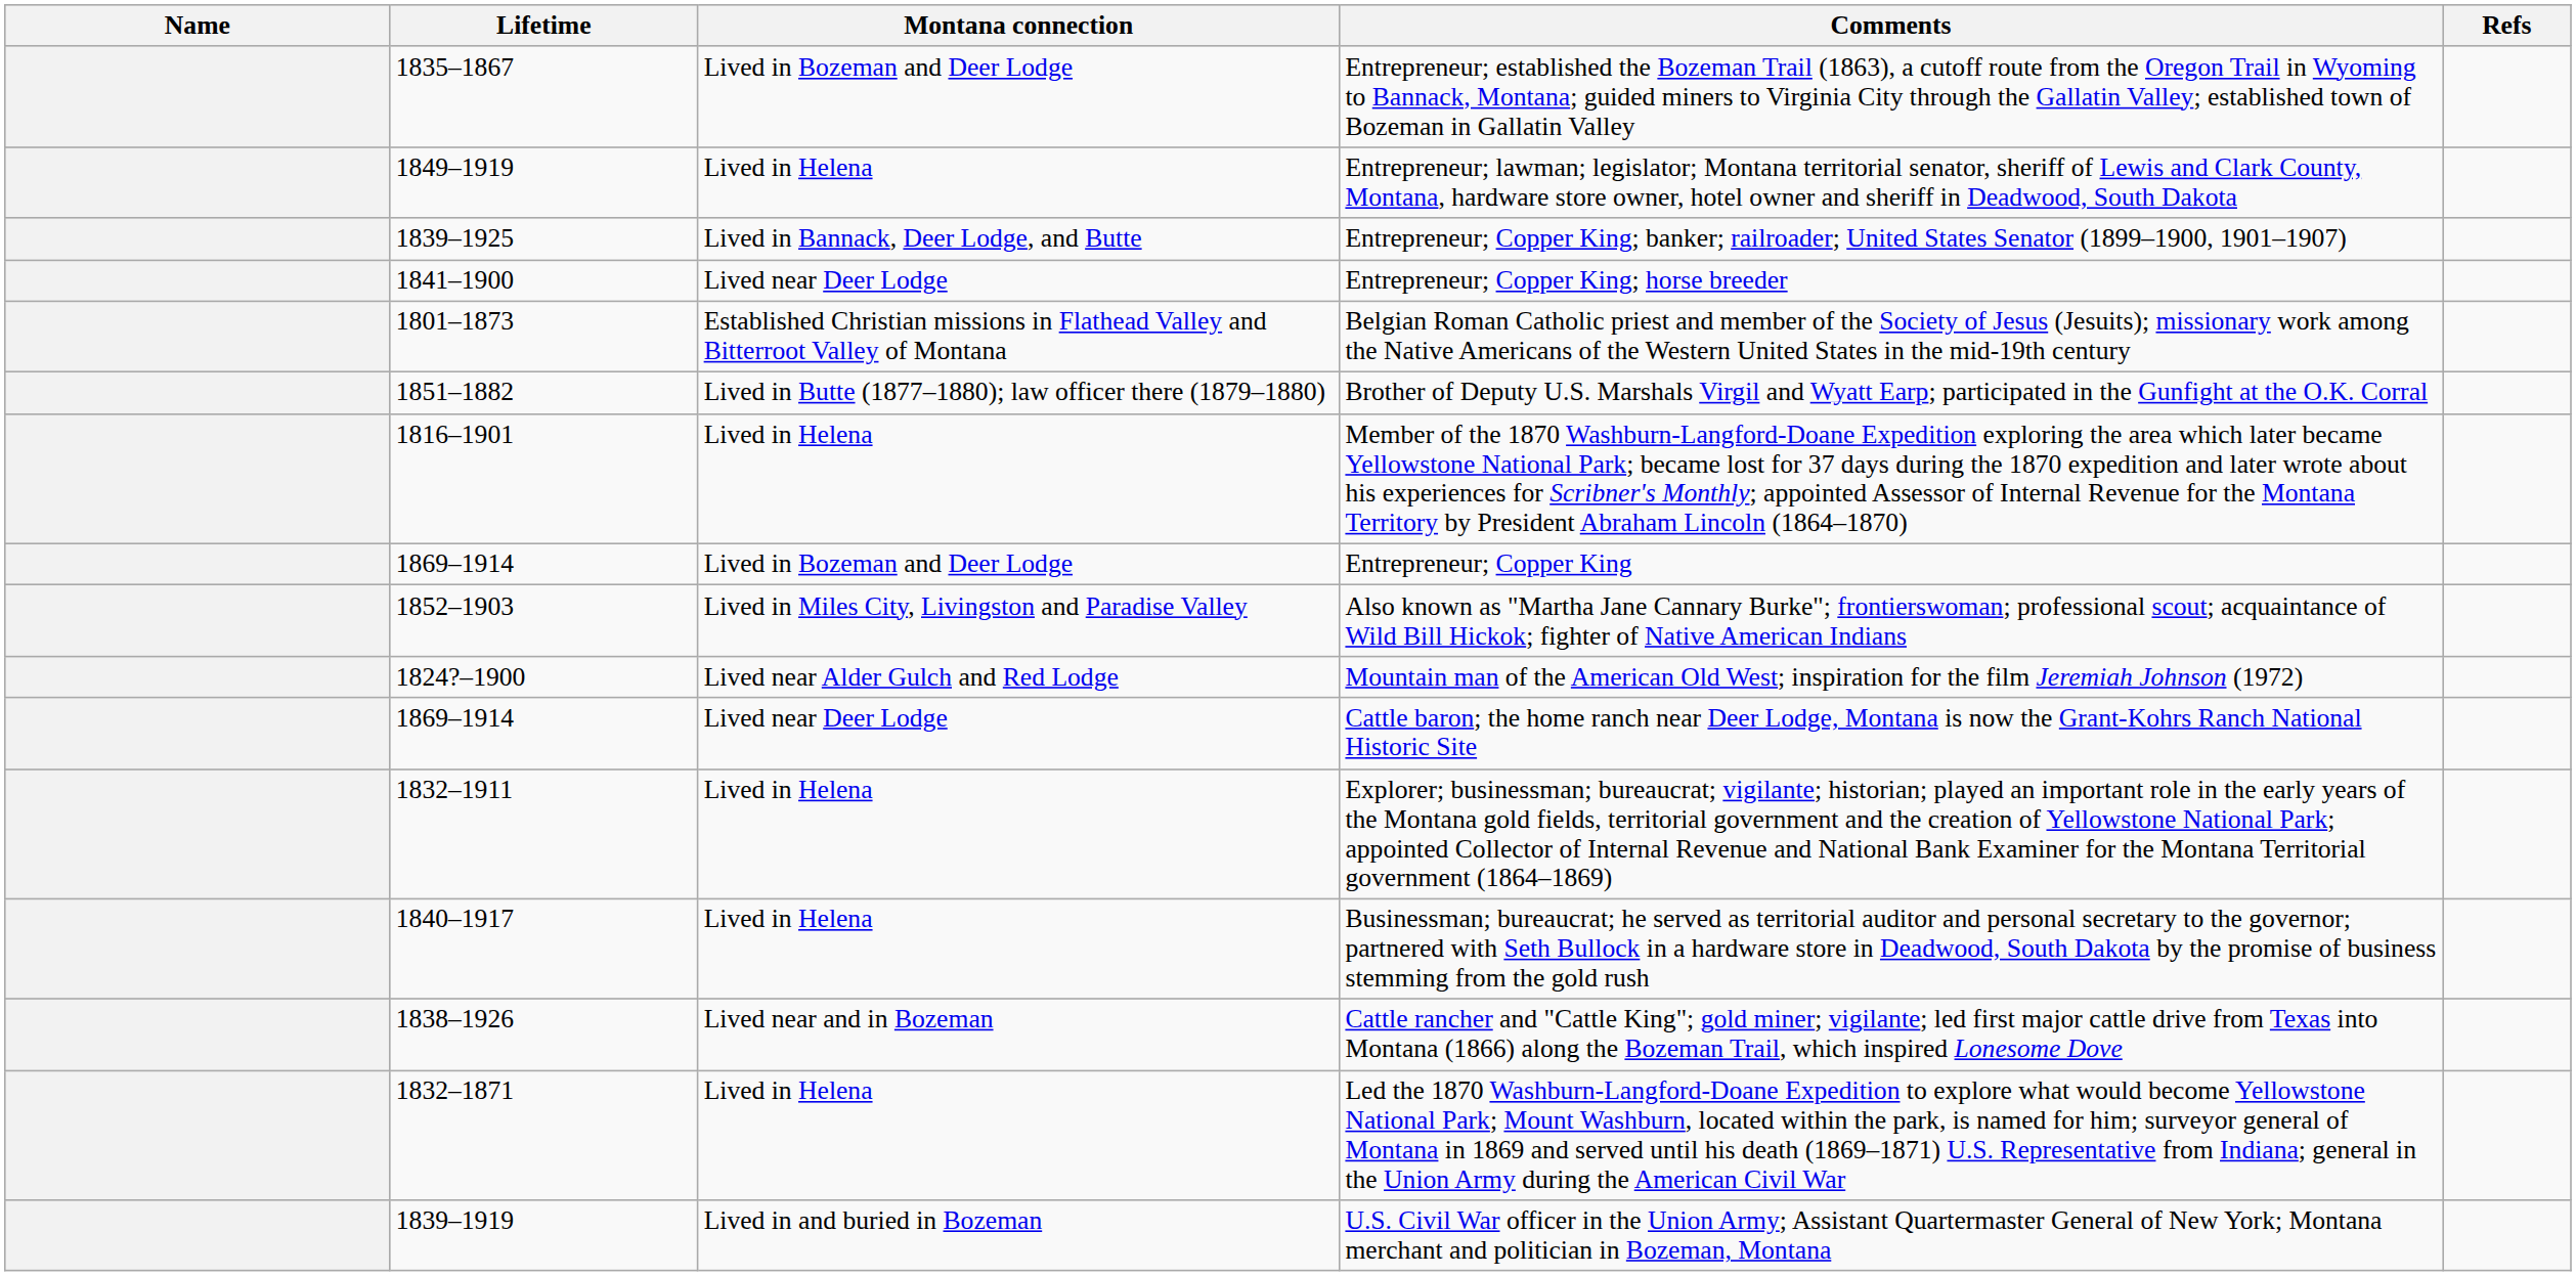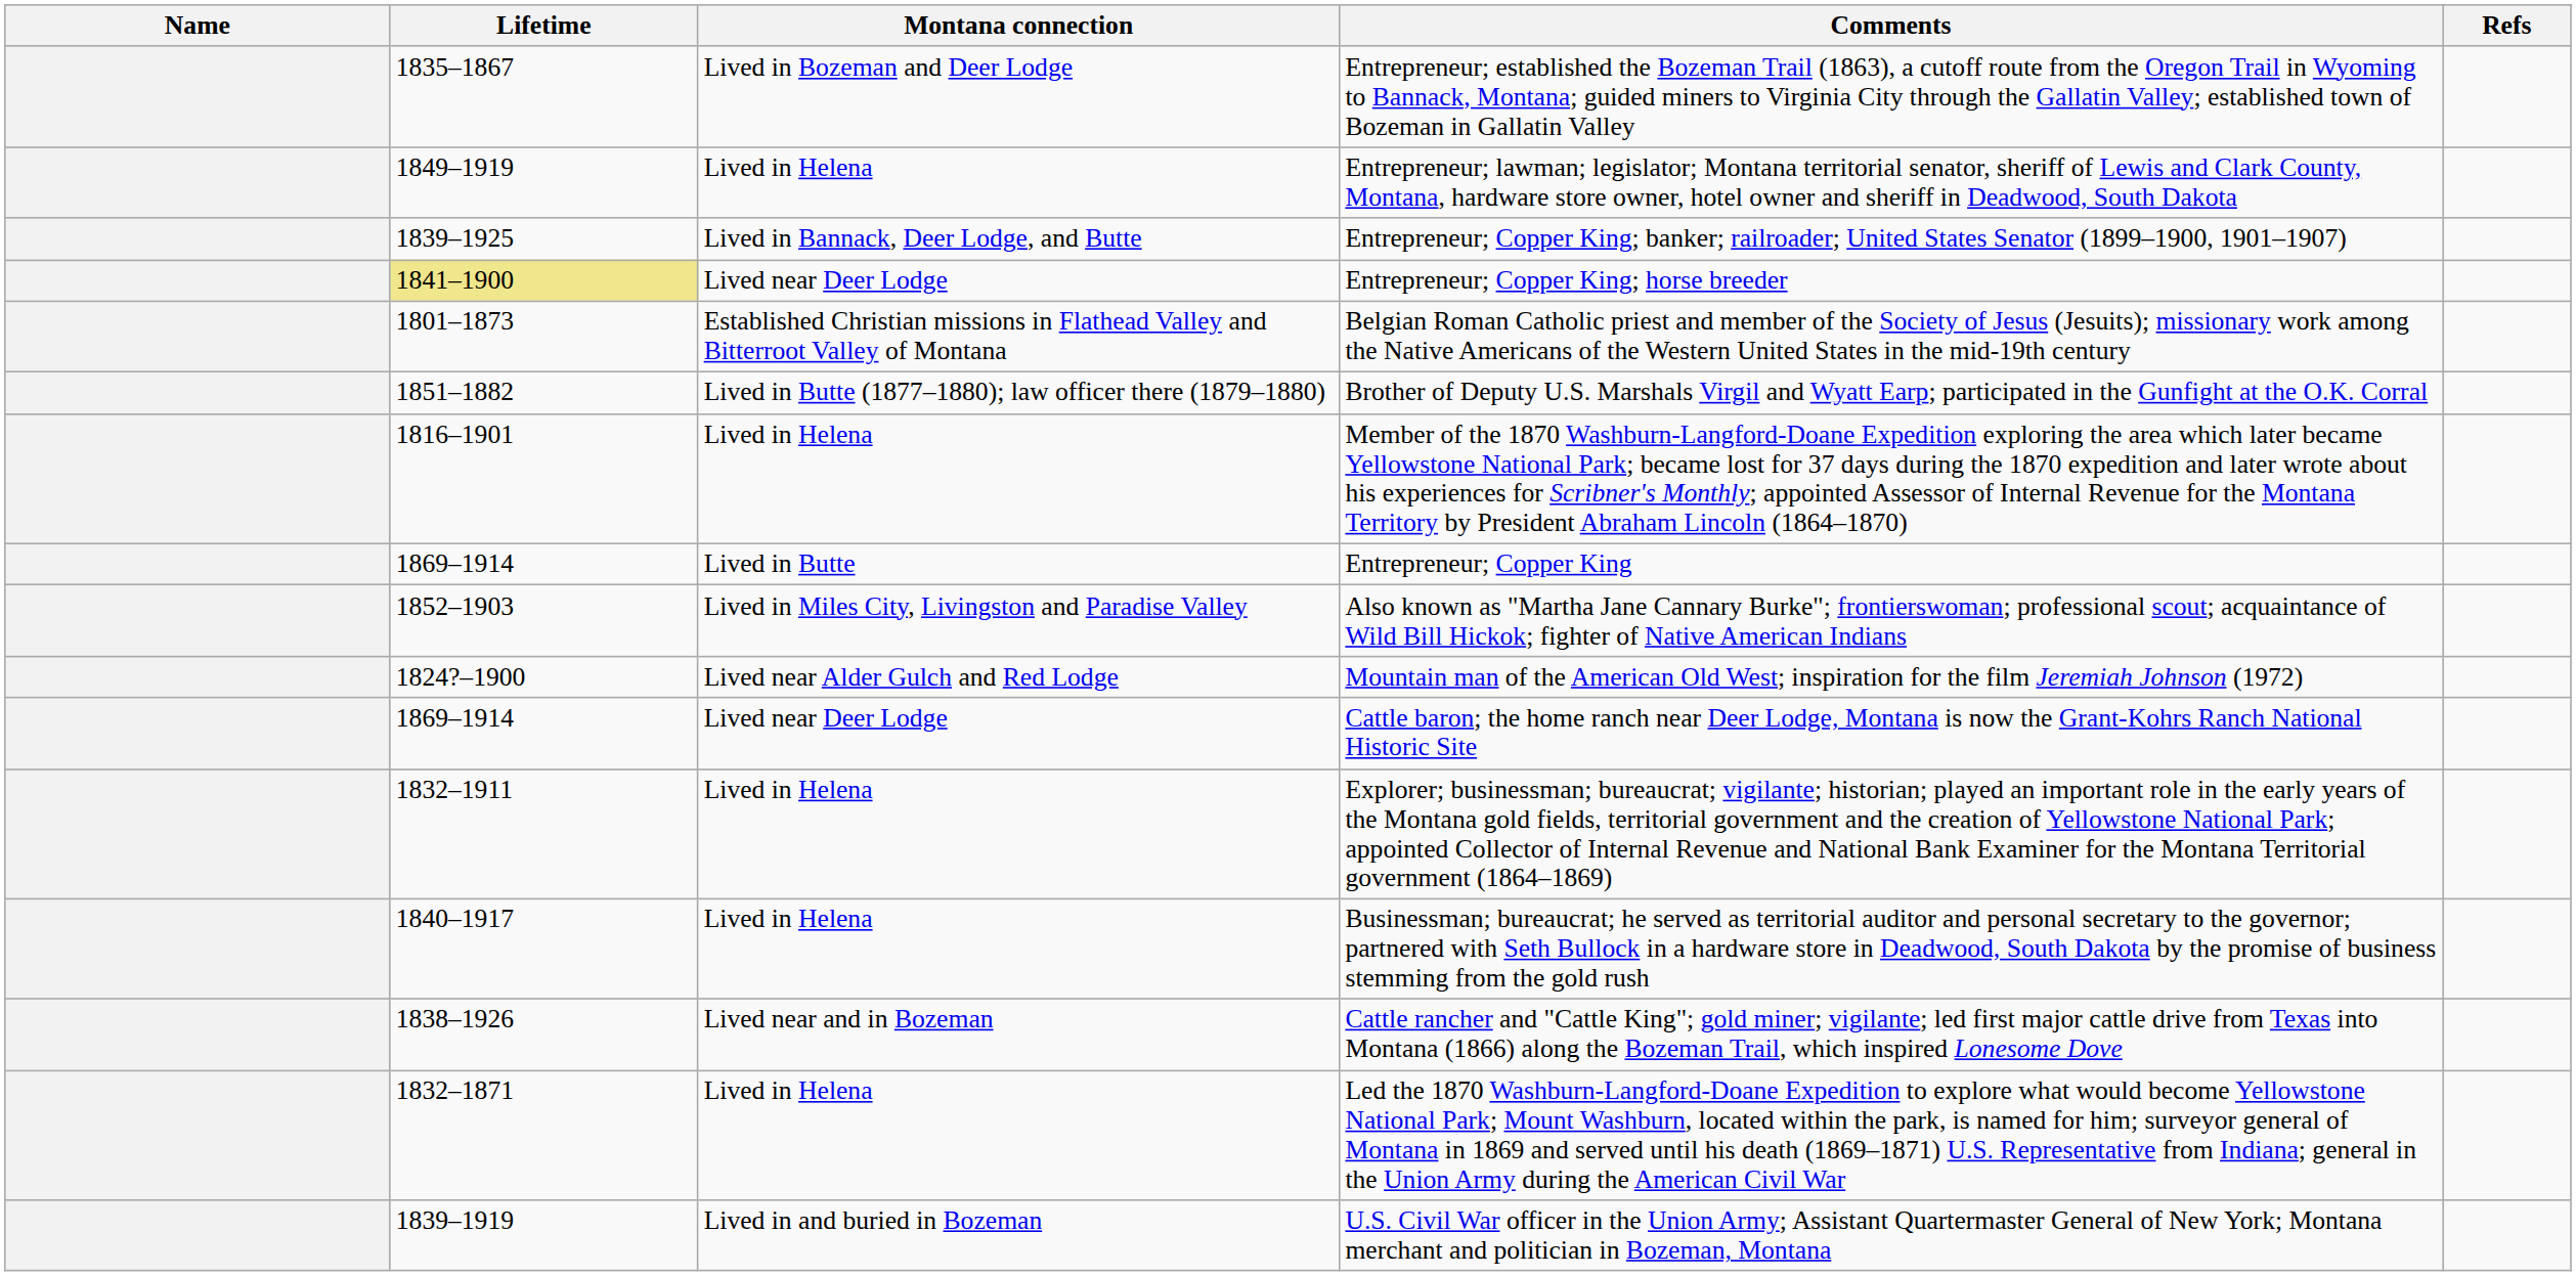 <table class="sortable wikitable plainrowheaders">
 <tr>
 <th style="width:15%;" scope="col">Name</th>
 <th style="width:12%;" scope="col">Lifetime</th>
 <th class="unsortable" style="width:25%;" scope="col">Montana connection</th>
 <th class="unsortable" style="width:43%;" scope="col">Comments</th>
 <th class="unsortable" style="width:5%;" scope="col">Refs</th>
 </tr>
 <tr valign="top">
 <th scope="row"></th>
 <td>1835–1867</td>
 <td>Lived in <a href='#'>Bozeman</a> and <a href='#'>Deer Lodge</a></td>
 <td>Entrepreneur; established the <a href='#'>Bozeman Trail</a> (1863), a cutoff route from the <a href='#'>Oregon Trail</a> in <a href='#'>Wyoming</a> to <a href='#'>Bannack, Montana</a>; guided miners to Virginia City through the <a href='#'>Gallatin Valley</a>; established town of Bozeman in Gallatin Valley</td>
 <td style="text-align:center;"></td>
 </tr>
 <tr valign="top">
 <th scope="row"></th>
 <td>1849–1919</td>
 <td>Lived in <a href='#'>Helena</a></td>
 <td>Entrepreneur; lawman; legislator; Montana territorial senator, sheriff of <a href='#'>Lewis and Clark County, Montana</a>, hardware store owner, hotel owner and sheriff in <a href='#'>Deadwood, South Dakota</a></td>
 <td style="text-align:center;"></td>
 </tr>
 <tr valign="top">
 <th scope="row"></th>
 <td>1839–1925</td>
 <td>Lived in <a href='#'>Bannack</a>, <a href='#'>Deer Lodge</a>, and <a href='#'>Butte</a></td>
 <td>Entrepreneur; <a href='#'>Copper King</a>; banker; <a href='#'>railroader</a>; <a href='#'>United States Senator</a> (1899–1900, 1901–1907)</td>
 <td style="text-align:center;"></td>
 </tr>
 <tr valign="top">
 <th scope="row"></th>
-<td>1841–1900</td>
+<td style="background: khaki;">1841–1900</td>
 <td>Lived near <a href='#'>Deer Lodge</a></td>
 <td>Entrepreneur; <a href='#'>Copper King</a>; <a href='#'>horse breeder</a></td>
 <td style="text-align:center;"></td>
 </tr>
 <tr valign="top">
 <th scope="row"></th>
 <td>1801–1873</td>
 <td>Established Christian missions in <a href='#'>Flathead Valley</a> and <a href='#'>Bitterroot Valley</a> of Montana</td>
 <td>Belgian Roman Catholic priest and member of the <a href='#'>Society of Jesus</a> (Jesuits); <a href='#'>missionary</a> work among the Native Americans of the Western United States in the mid-19th century</td>
 <td style="text-align:center;"></td>
 </tr>
 <tr valign="top">
 <th scope="row"></th>
 <td>1851–1882</td>
 <td>Lived in <a href='#'>Butte</a> (1877–1880); law officer there (1879–1880)</td>
 <td>Brother of Deputy U.S. Marshals <a href='#'>Virgil</a> and <a href='#'>Wyatt Earp</a>; participated in the <a href='#'>Gunfight at the O.K. Corral</a></td>
 <td style="text-align:center;"></td>
 </tr>
 <tr valign="top">
 <th scope="row"></th>
 <td>1816–1901</td>
 <td>Lived in <a href='#'>Helena</a></td>
 <td>Member of the 1870 <a href='#'>Washburn-Langford-Doane Expedition</a> exploring the area which later became <a href='#'>Yellowstone National Park</a>; became lost for 37 days during the 1870 expedition and later wrote about his experiences for <em><a href='#'>Scribner's Monthly</a></em>; appointed Assessor of Internal Revenue for the <a href='#'>Montana Territory</a> by President <a href='#'>Abraham Lincoln</a> (1864–1870)</td>
 <td style="text-align:center;"></td>
 </tr>
 <tr valign="top">
 <th scope="row"></th>
 <td>1869–1914</td>
-<td>Lived in <a href='#'>Bozeman</a> and <a href='#'>Deer Lodge</a></td>
+<td>Lived in <a href='#'>Butte</a></td>
 <td>Entrepreneur; <a href='#'>Copper King</a></td>
 <td style="text-align:center;"></td>
 </tr>
 <tr valign="top">
 <th scope="row"></th>
 <td>1852–1903</td>
 <td>Lived in <a href='#'>Miles City</a>, <a href='#'>Livingston</a> and <a href='#'>Paradise Valley</a></td>
 <td>Also known as "Martha Jane Cannary Burke"; <a href='#'>frontierswoman</a>; professional <a href='#'>scout</a>; acquaintance of <a href='#'>Wild Bill Hickok</a>; fighter of <a href='#'>Native American Indians</a></td>
 <td style="text-align:center;"></td>
 </tr>
 <tr valign="top">
 <th scope="row"></th>
 <td>1824?–1900</td>
 <td>Lived near <a href='#'>Alder Gulch</a> and <a href='#'>Red Lodge</a></td>
 <td><a href='#'>Mountain man</a> of the <a href='#'>American Old West</a>; inspiration for the film <em><a href='#'>Jeremiah Johnson</a></em> (1972)</td>
 <td style="text-align:center;"></td>
 </tr>
 <tr valign="top">
 <th scope="row"></th>
 <td>1869–1914</td>
 <td>Lived near <a href='#'>Deer Lodge</a></td>
 <td><a href='#'>Cattle baron</a>; the home ranch near <a href='#'>Deer Lodge, Montana</a> is now the <a href='#'>Grant-Kohrs Ranch National Historic Site</a></td>
 <td style="text-align:center;"></td>
 </tr>
 <tr valign="top">
 <th scope="row"></th>
 <td>1832–1911</td>
 <td>Lived in <a href='#'>Helena</a></td>
 <td>Explorer; businessman; bureaucrat; <a href='#'>vigilante</a>; historian; played an important role in the early years of the Montana gold fields, territorial government and the creation of <a href='#'>Yellowstone National Park</a>; appointed Collector of Internal Revenue and National Bank Examiner for the Montana Territorial government (1864–1869)</td>
 <td style="text-align:center;"></td>
 </tr>
 <tr valign="top">
 <th scope="row"></th>
 <td>1840–1917</td>
 <td>Lived in <a href='#'>Helena</a></td>
 <td>Businessman; bureaucrat; he served as territorial auditor and personal secretary to the governor; partnered with <a href='#'>Seth Bullock</a> in a hardware store in <a href='#'>Deadwood, South Dakota</a> by the promise of business stemming from the gold rush</td>
 <td style="text-align:center;"></td>
 </tr>
 <tr valign="top">
 <th scope="row"></th>
 <td>1838–1926</td>
 <td>Lived near and in <a href='#'>Bozeman</a></td>
 <td><a href='#'>Cattle rancher</a> and "Cattle King"; <a href='#'>gold miner</a>; <a href='#'>vigilante</a>; led first major cattle drive from <a href='#'>Texas</a> into Montana (1866) along the <a href='#'>Bozeman Trail</a>, which inspired <em><a href='#'>Lonesome Dove</a></em></td>
 <td style="text-align:center;"></td>
 </tr>
 <tr valign="top">
 <th scope="row"></th>
 <td>1832–1871</td>
 <td>Lived in <a href='#'>Helena</a></td>
 <td>Led the 1870 <a href='#'>Washburn-Langford-Doane Expedition</a> to explore what would become <a href='#'>Yellowstone National Park</a>; <a href='#'>Mount Washburn</a>, located within the park, is named for him; surveyor general of <a href='#'>Montana</a> in 1869 and served until his death (1869–1871) <a href='#'>U.S. Representative</a> from <a href='#'>Indiana</a>; general in the <a href='#'>Union Army</a> during the <a href='#'>American Civil War</a></td>
 <td style="text-align:center;"></td>
 </tr>
 <tr valign="top">
 <th scope="row"></th>
 <td>1839–1919</td>
 <td>Lived in and buried in <a href='#'>Bozeman</a></td>
 <td><a href='#'>U.S. Civil War</a> officer in the <a href='#'>Union Army</a>; Assistant Quartermaster General of New York; Montana merchant and politician in <a href='#'>Bozeman, Montana</a></td>
 <td style="text-align:center;"></td>
 </tr>
 </table>
